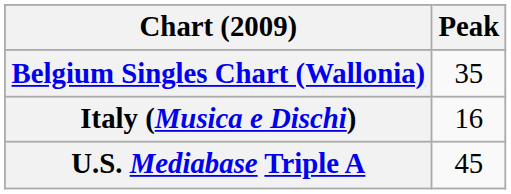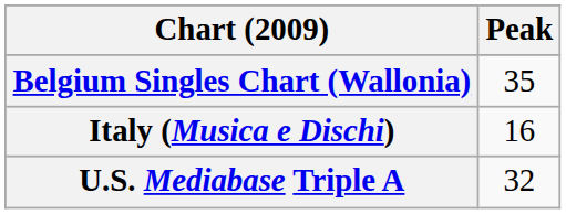 <table class="wikitable sortable plainrowheaders">
 <tr>
 <th align="left">Chart (2009)</th>
 <th align="left">Peak</th>
 </tr>
 <tr>
 <th scope="row"><a href='#'>Belgium Singles Chart (Wallonia)</a></th>
 <td align="center">35</td>
 </tr>
 <tr>
 <th scope="row">Italy (<em><a href='#'>Musica e Dischi</a></em>)</th>
 <td align="center">16</td>
 </tr>
 <tr>
 <th scope="row">U.S. <em><a href='#'>Mediabase</a></em> <a href='#'>Triple A</a></th>
-<td align="center">45</td>
+<td align="center">32</td>
 </tr>
 </table>
